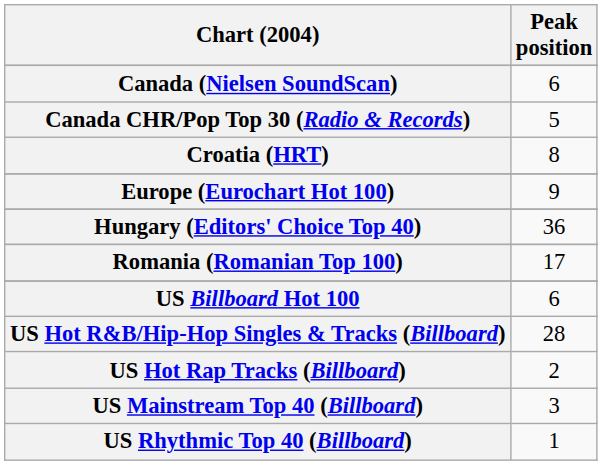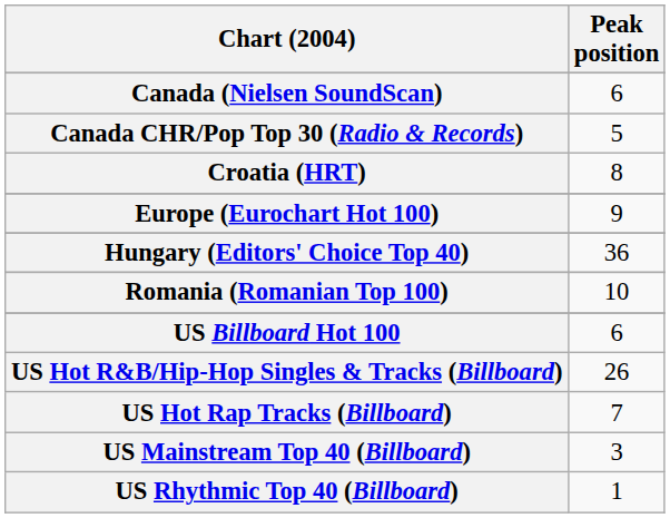 <table class="wikitable sortable plainrowheaders" style="text-align:center">
 <tr>
 <th>Chart (2004)</th>
 <th>Peak<br>position</th>
 </tr>
 <tr>
 </tr>
 <tr>
 </tr>
 <tr>
 </tr>
 <tr>
 </tr>
 <tr>
 </tr>
 <tr>
 <th scope="row">Canada (<a href='#'>Nielsen SoundScan</a>)</th>
 <td>6</td>
 </tr>
 <tr>
 <th scope="row">Canada CHR/Pop Top 30 (<em><a href='#'>Radio & Records</a></em>)</th>
 <td>5</td>
 </tr>
 <tr>
 <th scope="row">Croatia (<a href='#'>HRT</a>)</th>
 <td>8</td>
 </tr>
 <tr>
 </tr>
 <tr>
 <th scope="row">Europe (<a href='#'>Eurochart Hot 100</a>)</th>
 <td>9</td>
 </tr>
 <tr>
 </tr>
 <tr>
 </tr>
 <tr>
 </tr>
 <tr>
 <th scope="row">Hungary (<a href='#'>Editors' Choice Top 40</a>)</th>
 <td>36</td>
 </tr>
 <tr>
 </tr>
 <tr>
 </tr>
 <tr>
 </tr>
 <tr>
 </tr>
 <tr>
 </tr>
 <tr>
 </tr>
 <tr>
 <th scope="row">Romania (<a href='#'>Romanian Top 100</a>)</th>
-<td>17</td>
+<td>10</td>
 </tr>
 <tr>
 </tr>
 <tr>
 </tr>
 <tr>
 </tr>
 <tr>
 <th scope="row">US <a href='#'><em>Billboard</em> Hot 100</a></th>
 <td>6</td>
 </tr>
 <tr>
 <th scope="row">US <a href='#'>Hot R&B/Hip-Hop Singles & Tracks</a> (<em><a href='#'>Billboard</a></em>)</th>
-<td>28</td>
+<td>26</td>
 </tr>
 <tr>
 <th scope="row">US <a href='#'>Hot Rap Tracks</a> (<em><a href='#'>Billboard</a></em>)</th>
-<td>2</td>
+<td>7</td>
 </tr>
 <tr>
 <th scope="row">US <a href='#'>Mainstream Top 40</a> (<em><a href='#'>Billboard</a></em>)</th>
 <td>3</td>
 </tr>
 <tr>
 <th scope="row">US <a href='#'>Rhythmic Top 40</a> (<em><a href='#'>Billboard</a></em>)</th>
 <td>1</td>
 </tr>
 </table>
